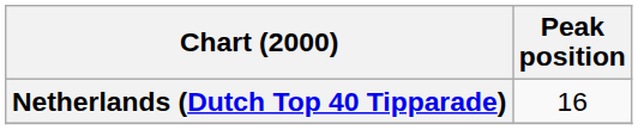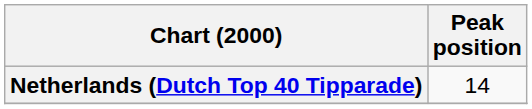 <table class="wikitable sortable plainrowheaders" style="text-align:center">
 <tr>
 <th scope="col">Chart (2000)</th>
 <th scope="col">Peak<br>position</th>
 </tr>
 <tr>
 <th scope="row">Netherlands (<a href='#'>Dutch Top 40 Tipparade</a>)</th>
-<td>16</td>
+<td>14</td>
 </tr>
 <tr>
 </tr>
 <tr>
 </tr>
 <tr>
 </tr>
 <tr>
 </tr>
 <tr>
 </tr>
 </table>
